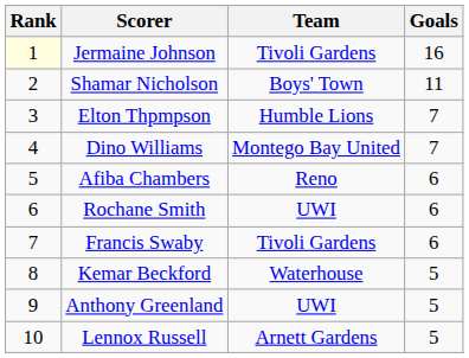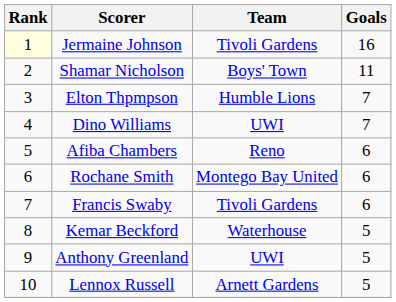 <table class="wikitable" style="text-align:center">
 <tr>
 <th>Rank</th>
 <th>Scorer</th>
 <th>Team</th>
 <th>Goals</th>
 </tr>
 <tr>
 <td style="background: lightyellow;">1</td>
 <td> <a href='#'>Jermaine Johnson</a></td>
 <td><a href='#'>Tivoli Gardens</a></td>
 <td>16</td>
 </tr>
 <tr>
 <td>2</td>
 <td> <a href='#'>Shamar Nicholson</a></td>
 <td><a href='#'>Boys' Town</a></td>
 <td>11</td>
 </tr>
 <tr>
 <td>3</td>
 <td> <a href='#'>Elton Thpmpson</a></td>
 <td><a href='#'>Humble Lions</a></td>
 <td>7</td>
 </tr>
 <tr>
 <td>4</td>
 <td> <a href='#'>Dino Williams</a></td>
-<td><a href='#'>Montego Bay United</a></td>
+<td><a href='#'>UWI</a></td>
 <td>7</td>
 </tr>
 <tr>
 <td>5</td>
 <td> <a href='#'>Afiba Chambers</a></td>
 <td><a href='#'>Reno</a></td>
 <td>6</td>
 </tr>
 <tr>
 <td>6</td>
 <td> <a href='#'>Rochane Smith</a></td>
-<td><a href='#'>UWI</a></td>
+<td><a href='#'>Montego Bay United</a></td>
 <td>6</td>
 </tr>
 <tr>
 <td>7</td>
 <td> <a href='#'>Francis Swaby</a></td>
 <td><a href='#'>Tivoli Gardens</a></td>
 <td>6</td>
 </tr>
 <tr>
 <td>8</td>
 <td> <a href='#'>Kemar Beckford</a></td>
 <td><a href='#'>Waterhouse</a></td>
 <td>5</td>
 </tr>
 <tr>
 <td>9</td>
 <td> <a href='#'>Anthony Greenland</a></td>
 <td><a href='#'>UWI</a></td>
 <td>5</td>
 </tr>
 <tr>
 <td>10</td>
 <td> <a href='#'>Lennox Russell</a></td>
 <td><a href='#'>Arnett Gardens</a></td>
 <td>5</td>
 </tr>
 <tr>
 </tr>
 </table>
